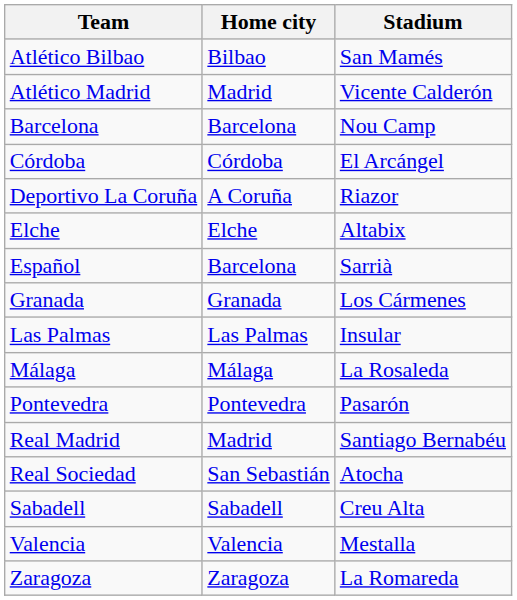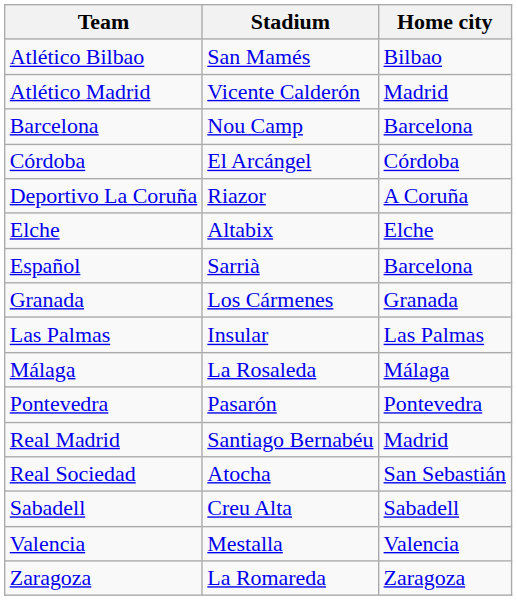 <table class="wikitable sortable" style="text-align: left;">
 <tr>
 <th>Team</th>
+<th>Stadium</th>
 <th>Home city</th>
-<th>Stadium</th>
 </tr>
 <tr>
 <td><a href='#'>Atlético Bilbao</a></td>
+<td><a href='#'>San Mamés</a></td>
 <td><a href='#'>Bilbao</a></td>
-<td><a href='#'>San Mamés</a></td>
 </tr>
 <tr>
 <td><a href='#'>Atlético Madrid</a></td>
+<td><a href='#'>Vicente Calderón</a></td>
 <td><a href='#'>Madrid</a></td>
-<td><a href='#'>Vicente Calderón</a></td>
 </tr>
 <tr>
 <td><a href='#'>Barcelona</a></td>
+<td><a href='#'>Nou Camp</a></td>
 <td><a href='#'>Barcelona</a></td>
-<td><a href='#'>Nou Camp</a></td>
 </tr>
 <tr>
 <td><a href='#'>Córdoba</a></td>
+<td><a href='#'>El Arcángel</a></td>
 <td><a href='#'>Córdoba</a></td>
-<td><a href='#'>El Arcángel</a></td>
 </tr>
 <tr>
 <td><a href='#'>Deportivo La Coruña</a></td>
+<td><a href='#'>Riazor</a></td>
 <td><a href='#'>A Coruña</a></td>
-<td><a href='#'>Riazor</a></td>
 </tr>
 <tr>
 <td><a href='#'>Elche</a></td>
+<td><a href='#'>Altabix</a></td>
 <td><a href='#'>Elche</a></td>
-<td><a href='#'>Altabix</a></td>
 </tr>
 <tr>
 <td><a href='#'>Español</a></td>
+<td><a href='#'>Sarrià</a></td>
 <td><a href='#'>Barcelona</a></td>
-<td><a href='#'>Sarrià</a></td>
 </tr>
 <tr>
 <td><a href='#'>Granada</a></td>
+<td><a href='#'>Los Cármenes</a></td>
 <td><a href='#'>Granada</a></td>
-<td><a href='#'>Los Cármenes</a></td>
 </tr>
 <tr>
 <td><a href='#'>Las Palmas</a></td>
+<td><a href='#'>Insular</a></td>
 <td><a href='#'>Las Palmas</a></td>
-<td><a href='#'>Insular</a></td>
 </tr>
 <tr>
 <td><a href='#'>Málaga</a></td>
+<td><a href='#'>La Rosaleda</a></td>
 <td><a href='#'>Málaga</a></td>
-<td><a href='#'>La Rosaleda</a></td>
 </tr>
 <tr>
 <td><a href='#'>Pontevedra</a></td>
+<td><a href='#'>Pasarón</a></td>
 <td><a href='#'>Pontevedra</a></td>
-<td><a href='#'>Pasarón</a></td>
 </tr>
 <tr>
 <td><a href='#'>Real Madrid</a></td>
+<td><a href='#'>Santiago Bernabéu</a></td>
 <td><a href='#'>Madrid</a></td>
-<td><a href='#'>Santiago Bernabéu</a></td>
 </tr>
 <tr>
 <td><a href='#'>Real Sociedad</a></td>
+<td><a href='#'>Atocha</a></td>
 <td><a href='#'>San Sebastián</a></td>
-<td><a href='#'>Atocha</a></td>
 </tr>
 <tr>
 <td><a href='#'>Sabadell</a></td>
+<td><a href='#'>Creu Alta</a></td>
 <td><a href='#'>Sabadell</a></td>
-<td><a href='#'>Creu Alta</a></td>
 </tr>
 <tr>
 <td><a href='#'>Valencia</a></td>
+<td><a href='#'>Mestalla</a></td>
 <td><a href='#'>Valencia</a></td>
-<td><a href='#'>Mestalla</a></td>
 </tr>
 <tr>
 <td><a href='#'>Zaragoza</a></td>
+<td><a href='#'>La Romareda</a></td>
 <td><a href='#'>Zaragoza</a></td>
-<td><a href='#'>La Romareda</a></td>
 </tr>
 </table>
